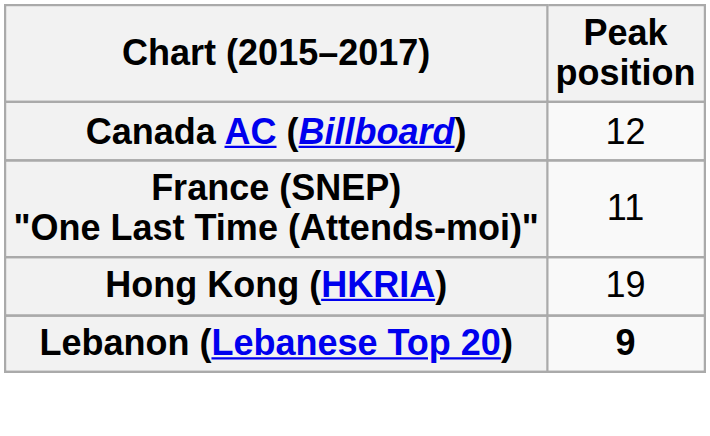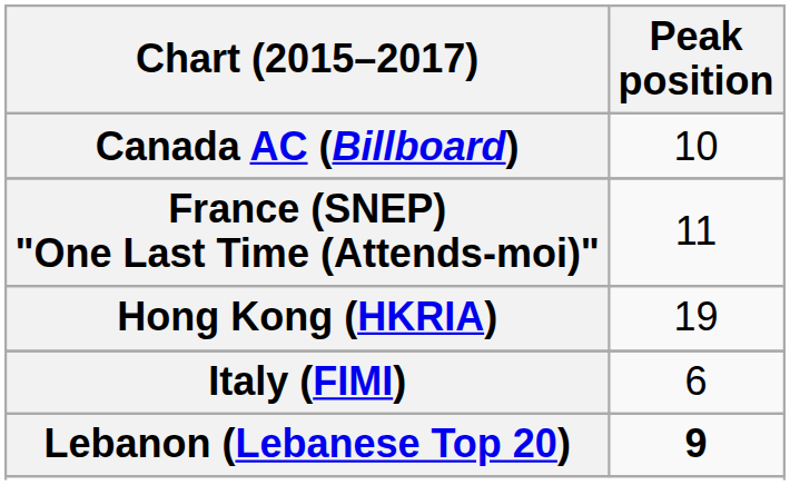 <table class="wikitable sortable plainrowheaders" style="text-align:center;">
 <tr>
 <th>Chart (2015–2017)</th>
 <th>Peak<br>position</th>
 </tr>
 <tr>
 </tr>
 <tr>
 </tr>
 <tr>
 </tr>
 <tr>
 </tr>
 <tr>
 </tr>
 <tr>
 <th scope="row">Canada <a href='#'>AC</a> (<a href='#'><em>Billboard</em></a>)</th>
-<td>12</td>
+<td>10</td>
 </tr>
 <tr>
 </tr>
 <tr>
 </tr>
 <tr>
 </tr>
 <tr>
 </tr>
 <tr>
 </tr>
 <tr>
 </tr>
 <tr>
 </tr>
 <tr>
 <th scope="row">France (SNEP)<br><span>"One Last Time (Attends-moi)"</span></th>
 <td>11</td>
 </tr>
 <tr>
 </tr>
 <tr>
 <th scope="row">Hong Kong (<a href='#'>HKRIA</a>)</th>
 <td>19</td>
 </tr>
 <tr>
+</tr>
+<tr>
+<th scope="row">Italy (<a href='#'>FIMI</a>)</th>
+<td>6</td>
 </tr>
 <tr>
 </tr>
 <tr>
 <th scope="row">Lebanon (<a href='#'>Lebanese Top 20</a>)</th>
 <td><strong>9</strong></td>
 </tr>
 <tr>
 </tr>
 <tr>
 </tr>
 <tr>
 </tr>
 <tr>
 </tr>
 <tr>
 </tr>
 <tr>
 </tr>
 <tr>
 </tr>
 <tr>
 </tr>
 <tr>
 </tr>
 <tr>
 </tr>
 <tr>
 </tr>
 <tr>
 </tr>
 <tr>
 </tr>
 <tr>
 </tr>
 <tr>
 </tr>
 <tr>
 </tr>
 <tr>
 </tr>
 </table>
